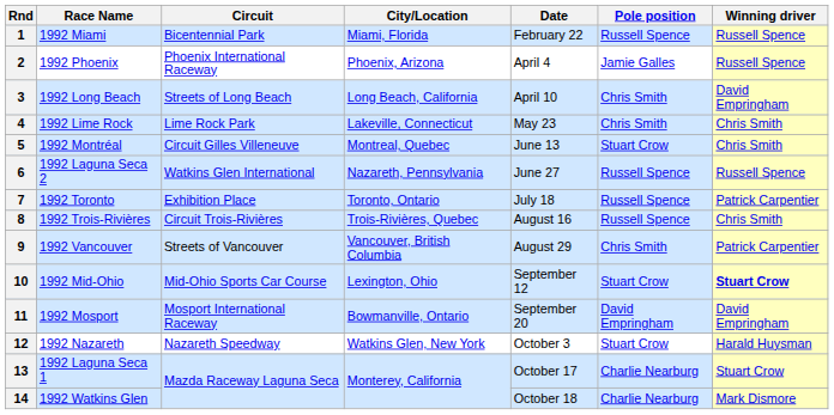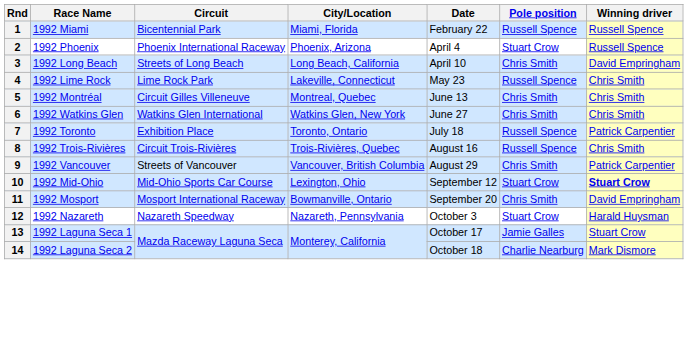 <table class="wikitable" style="font-size: 85%;">
 <tr>
 <th>Rnd</th>
 <th>Race Name</th>
 <th>Circuit</th>
 <th>City/Location</th>
 <th>Date</th>
 <th><a href='#'>Pole position</a></th>
 <th>Winning driver</th>
 </tr>
 <tr style="background:#D0E7FF;">
 <th>1</th>
 <td> <a href='#'>1992 Miami</a></td>
 <td><a href='#'>Bicentennial Park</a></td>
 <td><a href='#'>Miami, Florida</a></td>
 <td>February 22</td>
 <td> <a href='#'>Russell Spence</a></td>
 <td style="background:#FFFFBF;"> <a href='#'>Russell Spence</a></td>
 </tr>
 <tr style="background:#FFFFFF;">
 <th>2</th>
 <td> <a href='#'>1992 Phoenix</a></td>
 <td><a href='#'>Phoenix International Raceway</a></td>
 <td><a href='#'>Phoenix, Arizona</a></td>
 <td>April 4</td>
-<td> <a href='#'>Jamie Galles</a></td>
+<td> <a href='#'>Stuart Crow</a></td>
 <td style="background:#FFFFBF;"> <a href='#'>Russell Spence</a></td>
 </tr>
 <tr style="background:#D0E7FF;">
 <th>3</th>
 <td> <a href='#'>1992 Long Beach</a></td>
 <td><a href='#'>Streets of Long Beach</a></td>
 <td><a href='#'>Long Beach, California</a></td>
 <td>April 10</td>
 <td> <a href='#'>Chris Smith</a></td>
 <td style="background:#FFFFBF;"> <a href='#'>David Empringham</a></td>
 </tr>
 <tr style="background:#D0E7FF;">
 <th>4</th>
 <td> <a href='#'>1992 Lime Rock</a></td>
 <td><a href='#'>Lime Rock Park</a></td>
 <td><a href='#'>Lakeville, Connecticut</a></td>
 <td>May 23</td>
-<td> <a href='#'>Chris Smith</a></td>
+<td> <a href='#'>Russell Spence</a></td>
 <td style="background:#FFFFBF;"> <a href='#'>Chris Smith</a></td>
 </tr>
 <tr style="background:#D0E7FF;">
 <th>5</th>
 <td> <a href='#'>1992 Montréal</a></td>
 <td><a href='#'>Circuit Gilles Villeneuve</a></td>
 <td><a href='#'>Montreal, Quebec</a></td>
 <td>June 13</td>
-<td> <a href='#'>Stuart Crow</a></td>
+<td> <a href='#'>Chris Smith</a></td>
 <td style="background:#FFFFBF;"> <a href='#'>Chris Smith</a></td>
 </tr>
 <tr style="background:#D0E7FF;">
 <th>6</th>
-<td> <a href='#'>1992 Laguna Seca 2</a></td>
+<td> <a href='#'>1992 Watkins Glen</a></td>
 <td><a href='#'>Watkins Glen International</a></td>
-<td><a href='#'>Nazareth, Pennsylvania</a></td>
+<td><a href='#'>Watkins Glen, New York</a></td>
 <td>June 27</td>
-<td> <a href='#'>Russell Spence</a></td>
-<td style="background:#FFFFBF;"> <a href='#'>Russell Spence</a></td>
+<td> <a href='#'>Chris Smith</a></td>
+<td style="background:#FFFFBF;"> <a href='#'>Chris Smith</a></td>
 </tr>
 <tr style="background:#D0E7FF;">
 <th>7</th>
 <td> <a href='#'>1992 Toronto</a></td>
 <td><a href='#'>Exhibition Place</a></td>
 <td><a href='#'>Toronto, Ontario</a></td>
 <td>July 18</td>
 <td> <a href='#'>Russell Spence</a></td>
 <td style="background:#FFFFBF;"> <a href='#'>Patrick Carpentier</a></td>
 </tr>
 <tr style="background:#D0E7FF;">
 <th>8</th>
 <td> <a href='#'>1992 Trois-Rivières</a></td>
 <td><a href='#'>Circuit Trois-Rivières</a></td>
 <td><a href='#'>Trois-Rivières, Quebec</a></td>
 <td>August 16</td>
 <td> <a href='#'>Russell Spence</a></td>
 <td style="background:#FFFFBF;"> <a href='#'>Chris Smith</a></td>
 </tr>
 <tr style="background:#D0E7FF;">
 <th>9</th>
 <td> <a href='#'>1992 Vancouver</a></td>
 <td>Streets of Vancouver</td>
 <td><a href='#'>Vancouver, British Columbia</a></td>
 <td>August 29</td>
 <td> <a href='#'>Chris Smith</a></td>
 <td style="background:#FFFFBF;"> <a href='#'>Patrick Carpentier</a></td>
 </tr>
 <tr style="background:#D0E7FF;">
 <th>10</th>
 <td> <a href='#'>1992 Mid-Ohio</a></td>
 <td><a href='#'>Mid-Ohio Sports Car Course</a></td>
 <td><a href='#'>Lexington, Ohio</a></td>
 <td>September 12</td>
 <td> <a href='#'>Stuart Crow</a></td>
 <td style="background:#FFFFBF;"><strong> <a href='#'>Stuart Crow</a></strong></td>
 </tr>
 <tr style="background:#D0E7FF;">
 <th>11</th>
 <td> <a href='#'>1992 Mosport</a></td>
 <td><a href='#'>Mosport International Raceway</a></td>
 <td><a href='#'>Bowmanville, Ontario</a></td>
 <td>September 20</td>
-<td> <a href='#'>David Empringham</a></td>
+<td> <a href='#'>Chris Smith</a></td>
 <td style="background:#FFFFBF;"> <a href='#'>David Empringham</a></td>
 </tr>
 <tr style="background:#FFFFFF;">
 <th>12</th>
 <td> <a href='#'>1992 Nazareth</a></td>
 <td><a href='#'>Nazareth Speedway</a></td>
-<td><a href='#'>Watkins Glen, New York</a></td>
+<td><a href='#'>Nazareth, Pennsylvania</a></td>
 <td>October 3</td>
 <td> <a href='#'>Stuart Crow</a></td>
 <td style="background:#FFFFBF;"> <a href='#'>Harald Huysman</a></td>
 </tr>
 <tr style="background:#D0E7FF;">
 <th>13</th>
 <td> <a href='#'>1992 Laguna Seca 1</a></td>
 <td rowspan="2"><a href='#'>Mazda Raceway Laguna Seca</a></td>
 <td rowspan="2"><a href='#'>Monterey, California</a></td>
 <td>October 17</td>
-<td> <a href='#'>Charlie Nearburg</a></td>
+<td> <a href='#'>Jamie Galles</a></td>
 <td style="background:#FFFFBF;"> <a href='#'>Stuart Crow</a></td>
 </tr>
 <tr style="background:#D0E7FF;">
 <th>14</th>
-<td> <a href='#'>1992 Watkins Glen</a></td>
+<td> <a href='#'>1992 Laguna Seca 2</a></td>
 <td>October 18</td>
 <td> <a href='#'>Charlie Nearburg</a></td>
 <td style="background:#FFFFBF;"> <a href='#'>Mark Dismore</a></td>
 </tr>
 </table>
